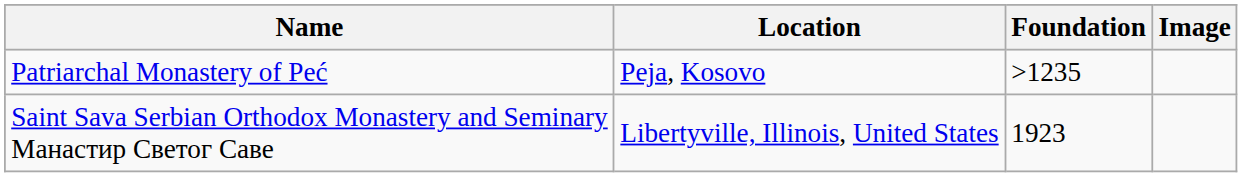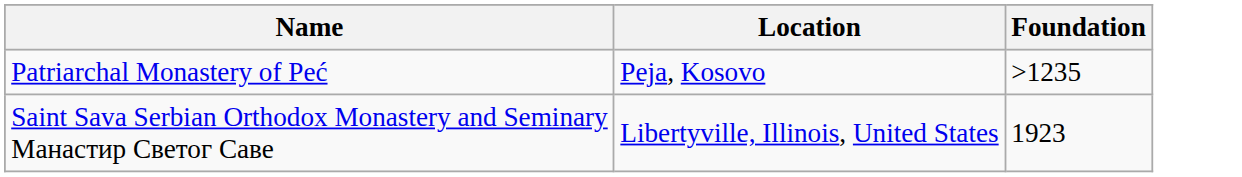 <table class="wikitable" style="font-size:95%;">
 <tr>
 <th>Name</th>
 <th>Location</th>
 <th>Foundation</th>
-<th>Image</th>
 </tr>
 <tr>
 <td><a href='#'>Patriarchal Monastery of Peć</a><br></td>
 <td><a href='#'>Peja</a>, <a href='#'>Kosovo</a></td>
 <td>>1235</td>
-<td></td>
 </tr>
 <tr>
 <td><a href='#'>Saint Sava Serbian Orthodox Monastery and Seminary</a><br>Манастир Светог Саве</td>
 <td><a href='#'>Libertyville, Illinois</a>, <a href='#'>United States</a></td>
 <td>1923</td>
-<td></td>
 </tr>
 </table>
